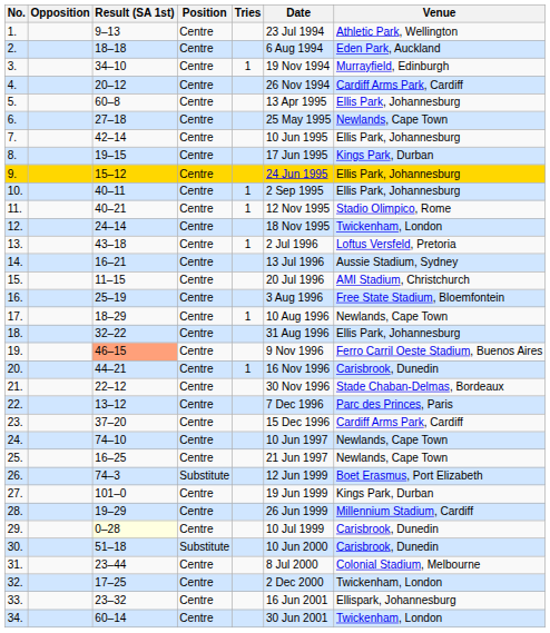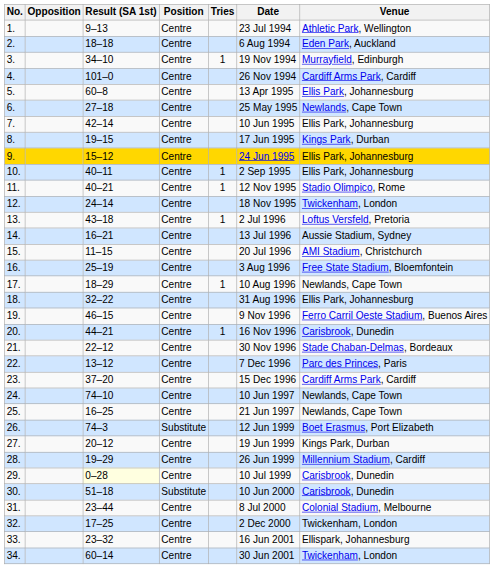 <table class="wikitable sortable">
 <tr>
 <th>No.</th>
 <th>Opposition</th>
 <th>Result (SA 1st)</th>
 <th>Position</th>
 <th>Tries</th>
 <th>Date</th>
 <th>Venue</th>
 </tr>
 <tr>
 <td>1.</td>
 <td></td>
 <td>9–13</td>
 <td>Centre</td>
 <td></td>
 <td>23 Jul 1994</td>
 <td><a href='#'>Athletic Park</a>, Wellington</td>
 </tr>
 <tr style="background: #D0E6FF;">
 <td>2.</td>
 <td></td>
 <td>18–18</td>
 <td>Centre</td>
 <td></td>
 <td>6 Aug 1994</td>
 <td><a href='#'>Eden Park</a>, Auckland</td>
 </tr>
 <tr>
 <td>3.</td>
 <td></td>
 <td>34–10</td>
 <td>Centre</td>
 <td align="center">1</td>
 <td>19 Nov 1994</td>
 <td><a href='#'>Murrayfield</a>, Edinburgh</td>
 </tr>
 <tr style="background: #D0E6FF;">
 <td>4.</td>
 <td></td>
-<td>20–12</td>
+<td>101–0</td>
 <td>Centre</td>
 <td></td>
 <td>26 Nov 1994</td>
 <td><a href='#'>Cardiff Arms Park</a>, Cardiff</td>
 </tr>
 <tr>
 <td>5.</td>
 <td></td>
 <td>60–8</td>
 <td>Centre</td>
 <td></td>
 <td>13 Apr 1995</td>
 <td><a href='#'>Ellis Park</a>, Johannesburg</td>
 </tr>
 <tr style="background: #D0E6FF;">
 <td>6.</td>
 <td></td>
 <td>27–18</td>
 <td>Centre</td>
 <td></td>
 <td>25 May 1995</td>
 <td><a href='#'>Newlands</a>, Cape Town</td>
 </tr>
 <tr>
 <td>7.</td>
 <td></td>
 <td>42–14</td>
 <td>Centre</td>
 <td></td>
 <td>10 Jun 1995</td>
 <td>Ellis Park, Johannesburg</td>
 </tr>
 <tr style="background: #D0E6FF;">
 <td>8.</td>
 <td></td>
 <td>19–15</td>
 <td>Centre</td>
 <td></td>
 <td>17 Jun 1995</td>
 <td><a href='#'>Kings Park</a>, Durban</td>
 </tr>
 <tr bgcolor=gold>
 <td>9.</td>
 <td></td>
 <td>15–12</td>
 <td>Centre</td>
 <td></td>
 <td><a href='#'>24 Jun 1995</a></td>
 <td>Ellis Park, Johannesburg</td>
 </tr>
 <tr style="background: #D0E6FF;">
 <td>10.</td>
 <td></td>
 <td>40–11</td>
 <td>Centre</td>
 <td align="center">1</td>
 <td>2 Sep 1995</td>
 <td>Ellis Park, Johannesburg</td>
 </tr>
 <tr>
 <td>11.</td>
 <td></td>
 <td>40–21</td>
 <td>Centre</td>
 <td align="center">1</td>
 <td>12 Nov 1995</td>
 <td><a href='#'>Stadio Olimpico</a>, Rome</td>
 </tr>
 <tr style="background: #D0E6FF;">
 <td>12.</td>
 <td></td>
 <td>24–14</td>
 <td>Centre</td>
 <td></td>
 <td>18 Nov 1995</td>
 <td><a href='#'>Twickenham</a>, London</td>
 </tr>
 <tr>
 <td>13.</td>
 <td></td>
 <td>43–18</td>
 <td>Centre</td>
 <td align="center">1</td>
 <td>2 Jul 1996</td>
 <td><a href='#'>Loftus Versfeld</a>, Pretoria</td>
 </tr>
 <tr style="background: #D0E6FF;">
 <td>14.</td>
 <td></td>
 <td>16–21</td>
 <td>Centre</td>
 <td></td>
 <td>13 Jul 1996</td>
 <td>Aussie Stadium, Sydney</td>
 </tr>
 <tr>
 <td>15.</td>
 <td></td>
 <td>11–15</td>
 <td>Centre</td>
 <td></td>
 <td>20 Jul 1996</td>
 <td><a href='#'>AMI Stadium</a>, Christchurch</td>
 </tr>
 <tr style="background: #D0E6FF;">
 <td>16.</td>
 <td></td>
 <td>25–19</td>
 <td>Centre</td>
 <td></td>
 <td>3 Aug 1996</td>
 <td><a href='#'>Free State Stadium</a>, Bloemfontein</td>
 </tr>
 <tr>
 <td>17.</td>
 <td></td>
 <td>18–29</td>
 <td>Centre</td>
 <td align="center">1</td>
 <td>10 Aug 1996</td>
 <td>Newlands, Cape Town</td>
 </tr>
 <tr style="background: #D0E6FF;">
 <td>18.</td>
 <td></td>
 <td>32–22</td>
 <td>Centre</td>
 <td></td>
 <td>31 Aug 1996</td>
 <td>Ellis Park, Johannesburg</td>
 </tr>
 <tr>
 <td>19.</td>
 <td></td>
-<td style="background: lightsalmon;">46–15</td>
+<td>46–15</td>
 <td>Centre</td>
 <td></td>
 <td>9 Nov 1996</td>
 <td><a href='#'>Ferro Carril Oeste Stadium</a>, Buenos Aires</td>
 </tr>
 <tr style="background: #D0E6FF;">
 <td>20.</td>
 <td></td>
 <td>44–21</td>
 <td>Centre</td>
 <td align="center">1</td>
 <td>16 Nov 1996</td>
 <td><a href='#'>Carisbrook</a>, Dunedin</td>
 </tr>
 <tr>
 <td>21.</td>
 <td></td>
 <td>22–12</td>
 <td>Centre</td>
 <td></td>
 <td>30 Nov 1996</td>
 <td><a href='#'>Stade Chaban-Delmas</a>, Bordeaux</td>
 </tr>
 <tr style="background: #D0E6FF;">
 <td>22.</td>
 <td></td>
 <td>13–12</td>
 <td>Centre</td>
 <td></td>
 <td>7 Dec 1996</td>
 <td><a href='#'>Parc des Princes</a>, Paris</td>
 </tr>
 <tr>
 <td>23.</td>
 <td></td>
 <td>37–20</td>
 <td>Centre</td>
 <td></td>
 <td>15 Dec 1996</td>
 <td><a href='#'>Cardiff Arms Park</a>, Cardiff</td>
 </tr>
 <tr style="background: #D0E6FF;">
 <td>24.</td>
 <td></td>
 <td>74–10</td>
 <td>Centre</td>
 <td></td>
 <td>10 Jun 1997</td>
 <td>Newlands, Cape Town</td>
 </tr>
 <tr>
 <td>25.</td>
 <td></td>
 <td>16–25</td>
 <td>Centre</td>
 <td></td>
 <td>21 Jun 1997</td>
 <td>Newlands, Cape Town</td>
 </tr>
 <tr style="background: #D0E6FF;">
 <td>26.</td>
 <td></td>
 <td>74–3</td>
 <td>Substitute</td>
 <td></td>
 <td>12 Jun 1999</td>
 <td><a href='#'>Boet Erasmus</a>, Port Elizabeth</td>
 </tr>
 <tr>
 <td>27.</td>
 <td></td>
-<td>101–0</td>
+<td>20–12</td>
 <td>Centre</td>
 <td></td>
 <td>19 Jun 1999</td>
 <td>Kings Park, Durban</td>
 </tr>
 <tr style="background: #D0E6FF;">
 <td>28.</td>
 <td></td>
 <td>19–29</td>
 <td>Centre</td>
 <td></td>
 <td>26 Jun 1999</td>
 <td><a href='#'>Millennium Stadium</a>, Cardiff</td>
 </tr>
 <tr>
 <td>29.</td>
 <td></td>
 <td style="background: lightyellow;">0–28</td>
 <td>Centre</td>
 <td></td>
 <td>10 Jul 1999</td>
 <td><a href='#'>Carisbrook</a>, Dunedin</td>
 </tr>
 <tr style="background: #D0E6FF;">
 <td>30.</td>
 <td></td>
 <td>51–18</td>
 <td>Substitute</td>
 <td></td>
 <td>10 Jun 2000</td>
 <td><a href='#'>Carisbrook</a>, Dunedin</td>
 </tr>
 <tr>
 <td>31.</td>
 <td></td>
 <td>23–44</td>
 <td>Centre</td>
 <td></td>
 <td>8 Jul 2000</td>
 <td><a href='#'>Colonial Stadium</a>, Melbourne</td>
 </tr>
 <tr style="background: #D0E6FF;">
 <td>32.</td>
 <td></td>
 <td>17–25</td>
 <td>Centre</td>
 <td></td>
 <td>2 Dec 2000</td>
 <td>Twickenham, London</td>
 </tr>
 <tr>
 <td>33.</td>
 <td></td>
 <td>23–32</td>
 <td>Centre</td>
 <td></td>
 <td>16 Jun 2001</td>
 <td>Ellispark, Johannesburg</td>
 </tr>
 <tr style="background: #D0E6FF;">
 <td>34.</td>
 <td></td>
 <td>60–14</td>
 <td>Centre</td>
 <td></td>
 <td>30 Jun 2001</td>
 <td><a href='#'>Twickenham</a>, London</td>
 </tr>
 </table>
